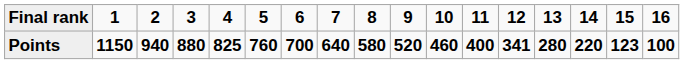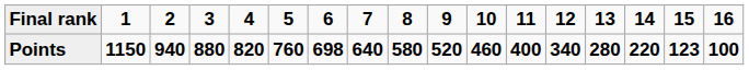 <table class="wikitable" style="font-weight:bold; text-align:center">
 <tr>
 <td align=left bgcolor=#efefef>Final rank</td>
 <td width=20>1</td>
 <td width=20>2</td>
 <td width=20>3</td>
 <td width=20>4</td>
 <td width=20>5</td>
 <td width=20>6</td>
 <td width=20>7</td>
 <td width=20>8</td>
 <td width=20>9</td>
 <td width=20>10</td>
 <td width=20>11</td>
 <td width=20>12</td>
 <td width=20>13</td>
 <td width=20>14</td>
 <td width=20>15</td>
 <td width=20>16</td>
 </tr>
 <tr>
 <td align=left bgcolor=#efefef>Points</td>
 <td width=20>1150</td>
 <td width=20>940</td>
 <td width=20>880</td>
-<td width=20>825</td>
+<td width=20>820</td>
 <td width=20>760</td>
-<td width=20>700</td>
+<td width=20>698</td>
 <td width=20>640</td>
 <td width=20>580</td>
 <td width=20>520</td>
 <td width=20>460</td>
 <td width=20>400</td>
-<td width=20>341</td>
+<td width=20>340</td>
 <td width=20>280</td>
 <td width=20>220</td>
 <td width=20>123</td>
 <td width=20>100</td>
 </tr>
 </table>
